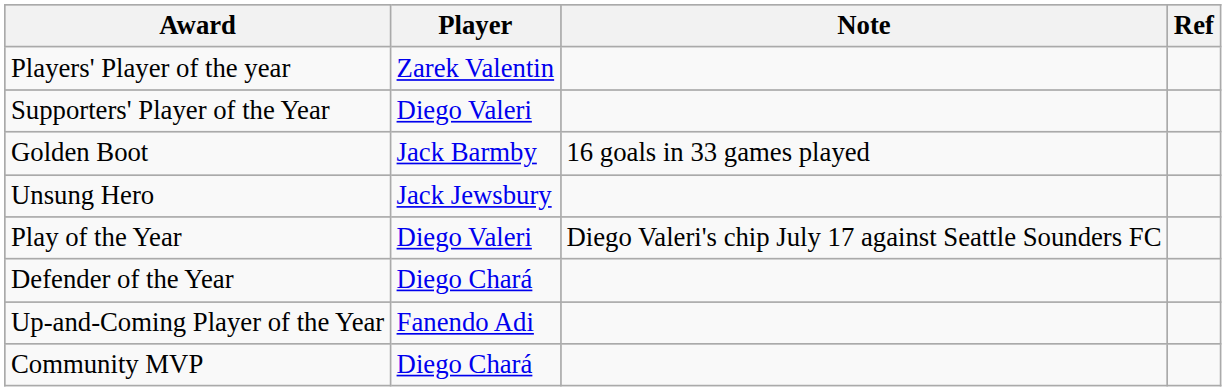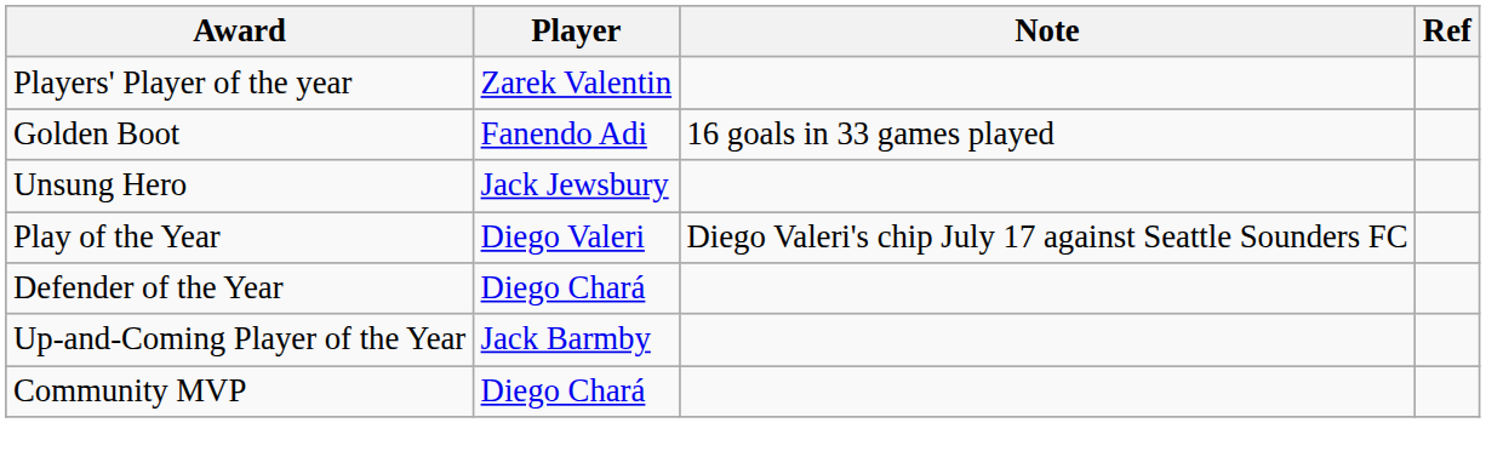 <table class=wikitable>
 <tr>
 <th>Award</th>
 <th>Player</th>
 <th>Note</th>
 <th>Ref</th>
 </tr>
 <tr>
 <td>Players' Player of the year</td>
 <td> <a href='#'>Zarek Valentin</a></td>
 <td></td>
 <td></td>
 </tr>
 <tr>
-<td>Supporters' Player of the Year</td>
-<td> <a href='#'>Diego Valeri</a></td>
-<td></td>
-<td></td>
-</tr>
-<tr>
 <td>Golden Boot</td>
-<td> <a href='#'>Jack Barmby</a></td>
+<td> <a href='#'>Fanendo Adi</a></td>
 <td>16 goals in 33 games played</td>
 <td></td>
 </tr>
 <tr>
 <td>Unsung Hero</td>
 <td> <a href='#'>Jack Jewsbury</a></td>
 <td></td>
 <td></td>
 </tr>
 <tr>
 <td>Play of the Year</td>
 <td> <a href='#'>Diego Valeri</a></td>
 <td>Diego Valeri's chip July 17 against Seattle Sounders FC</td>
 <td></td>
 </tr>
 <tr>
 <td>Defender of the Year</td>
 <td> <a href='#'>Diego Chará</a></td>
 <td></td>
 <td></td>
 </tr>
 <tr>
 <td>Up-and-Coming Player of the Year</td>
-<td> <a href='#'>Fanendo Adi</a></td>
+<td> <a href='#'>Jack Barmby</a></td>
 <td></td>
 <td></td>
 </tr>
 <tr>
 <td>Community MVP</td>
 <td> <a href='#'>Diego Chará</a></td>
 <td></td>
 <td></td>
 </tr>
 </table>
